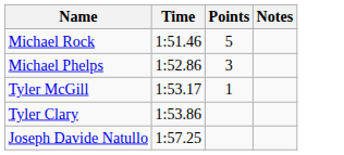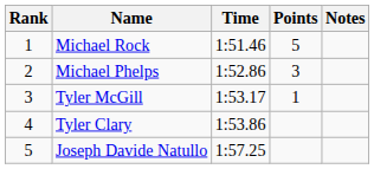 <table class="wikitable" style="text-align:center">
 <tr>
+<th>Rank</th>
 <th>Name</th>
 <th>Time</th>
 <th>Points</th>
 <th>Notes</th>
 </tr>
 <tr>
+<td>1</td>
 <td align="left"> <a href='#'>Michael Rock</a></td>
 <td>1:51.46</td>
 <td>5</td>
 <td></td>
 </tr>
 <tr>
+<td>2</td>
 <td align="left"> <a href='#'>Michael Phelps</a></td>
 <td>1:52.86</td>
 <td>3</td>
 <td></td>
 </tr>
 <tr>
+<td>3</td>
 <td align="left"> <a href='#'>Tyler McGill</a></td>
 <td>1:53.17</td>
 <td>1</td>
 <td></td>
 </tr>
 <tr>
+<td>4</td>
 <td align="left"> <a href='#'>Tyler Clary</a></td>
 <td>1:53.86</td>
 <td></td>
 <td></td>
 </tr>
 <tr>
+<td>5</td>
 <td align="left"> <a href='#'>Joseph Davide Natullo</a></td>
 <td>1:57.25</td>
 <td></td>
 <td></td>
 </tr>
 </table>
